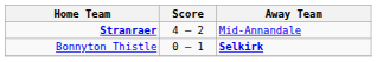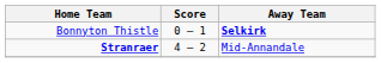 <table class="wikitable" style="border-collapse: collapse;">
 <tr>
 <th align="right" width="185">Home Team</th>
 <th align="center" width="65"> Score </th>
 <th align="left" width="185">Away Team</th>
 </tr>
 <tr>
+<td style="text-align: right;"><a href='#'>Bonnyton Thistle</a></td>
+<td style="text-align: center;">0 – 1</td>
+<td style="text-align: left;"><strong><a href='#'>Selkirk</a></strong></td>
+</tr>
+<tr>
 <td style="text-align: right;"><strong><a href='#'>Stranraer</a></strong></td>
 <td style="text-align: center;">4 – 2</td>
 <td style="text-align: left;"><a href='#'>Mid-Annandale</a></td>
 </tr>
 <tr>
-<td style="text-align: right;"><a href='#'>Bonnyton Thistle</a></td>
-<td style="text-align: center;">0 – 1</td>
-<td style="text-align: left;"><strong><a href='#'>Selkirk</a></strong></td>
-</tr>
-<tr>
 </tr>
 </table>
